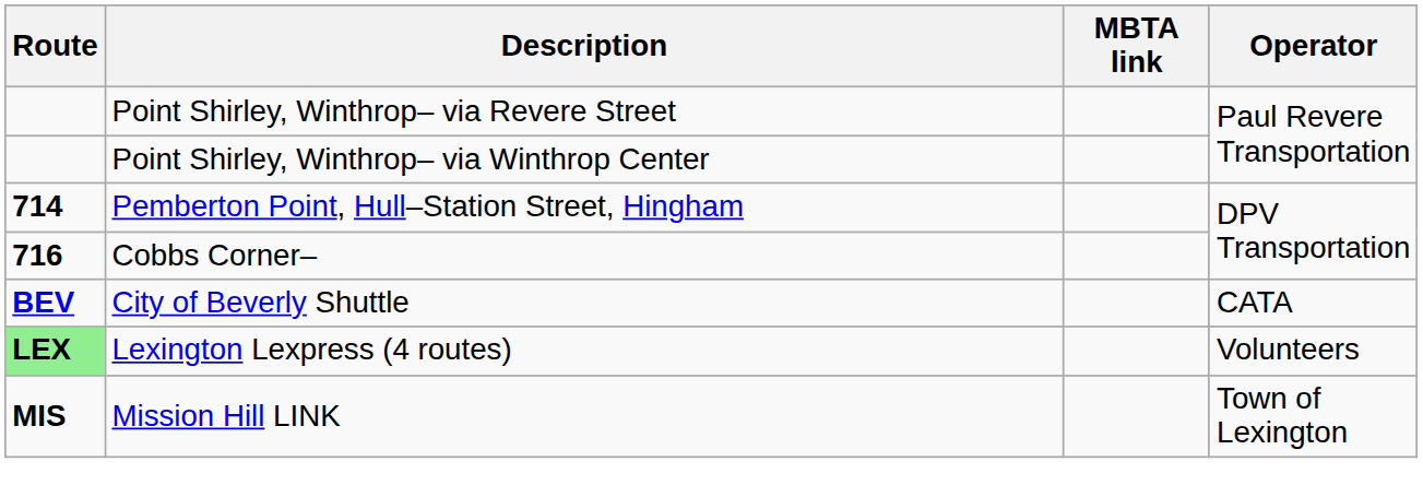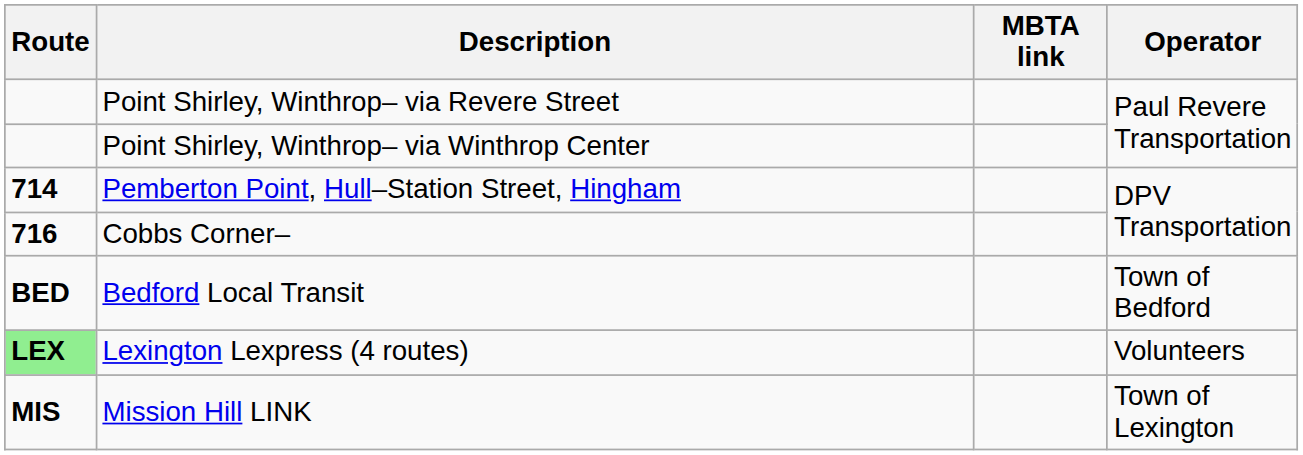 <table class="wikitable">
 <tr>
 <th scope="col" width="35">Route</th>
 <th scope="col" width="500">Description</th>
 <th scope="col" width="70">MBTA link</th>
 <th scope="col" width="70">Operator</th>
 </tr>
 <tr>
 <td><strong></strong></td>
 <td>Point Shirley, Winthrop– via Revere Street</td>
 <td></td>
 <td rowspan="2">Paul Revere Transportation</td>
 </tr>
 <tr>
 <td><strong></strong></td>
 <td>Point Shirley, Winthrop– via Winthrop Center</td>
 <td></td>
 </tr>
 <tr>
 <td><strong>714</strong></td>
 <td><a href='#'>Pemberton Point</a>, <a href='#'>Hull</a>–Station Street, <a href='#'>Hingham</a></td>
 <td></td>
 <td rowspan="2">DPV Transportation</td>
 </tr>
 <tr>
 <td><strong>716</strong></td>
 <td>Cobbs Corner–</td>
 <td></td>
 </tr>
 <tr>
-<td><strong><a href='#'>BEV</a></strong></td>
-<td><a href='#'>City of Beverly</a> Shuttle</td>
+<td><strong>BED</strong></td>
+<td><a href='#'>Bedford</a> Local Transit</td>
 <td></td>
-<td>CATA</td>
+<td>Town of Bedford</td>
 </tr>
 <tr>
 <td style="background: lightgreen;"><strong>LEX</strong></td>
 <td><a href='#'>Lexington</a> Lexpress (4 routes)</td>
 <td></td>
 <td>Volunteers</td>
 </tr>
 <tr>
 <td><strong>MIS</strong></td>
 <td><a href='#'>Mission Hill</a> LINK</td>
 <td></td>
 <td>Town of Lexington</td>
 </tr>
 </table>
